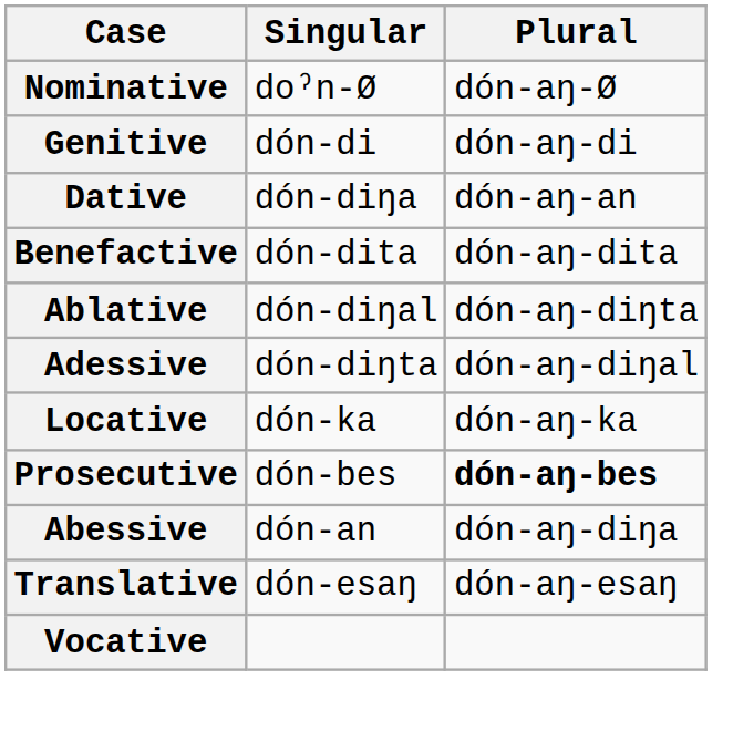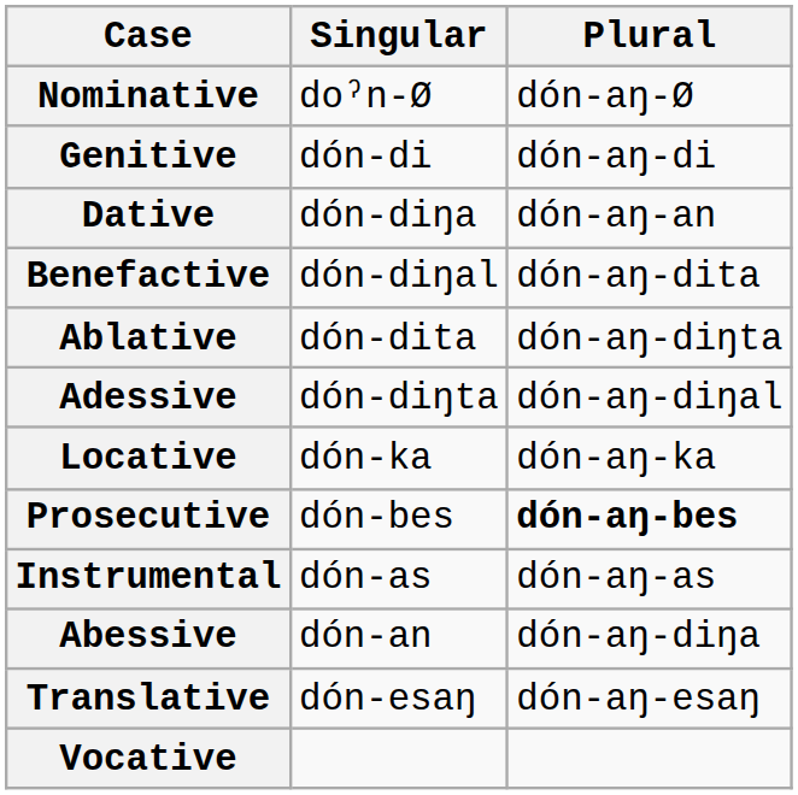 <table class="wikitable">
 <tr>
 <th>Case</th>
 <th>Singular</th>
 <th>Plural</th>
 </tr>
 <tr>
 <th>Nominative</th>
 <td>doˀn-Ø</td>
 <td>dón-aŋ-Ø</td>
 </tr>
 <tr>
 <th>Genitive</th>
 <td>dón-di</td>
 <td>dón-aŋ-di</td>
 </tr>
 <tr>
 <th>Dative</th>
 <td>dón-diŋa</td>
 <td>dón-aŋ-an</td>
 </tr>
 <tr>
 <th>Benefactive</th>
-<td>dón-dita</td>
+<td>dón-diŋal</td>
 <td>dón-aŋ-dita</td>
 </tr>
 <tr>
 <th>Ablative</th>
-<td>dón-diŋal</td>
+<td>dón-dita</td>
 <td>dón-aŋ-diŋta</td>
 </tr>
 <tr>
 <th>Adessive</th>
 <td>dón-diŋta</td>
 <td>dón-aŋ-diŋal</td>
 </tr>
 <tr>
 <th>Locative</th>
 <td>dón-ka</td>
 <td>dón-aŋ-ka</td>
 </tr>
 <tr>
 <th>Prosecutive</th>
 <td>dón-bes</td>
 <td><strong>dón-aŋ-bes</strong></td>
 </tr>
 <tr>
+<th>Instrumental</th>
+<td>dón-as</td>
+<td>dón-aŋ-as</td>
+</tr>
+<tr>
 <th>Abessive</th>
 <td>dón-an</td>
 <td>dón-aŋ-diŋa</td>
 </tr>
 <tr>
 <th>Translative</th>
 <td>dón-esaŋ</td>
 <td>dón-aŋ-esaŋ</td>
 </tr>
 <tr>
 <th>Vocative</th>
 <td></td>
 <td></td>
 </tr>
 </table>
